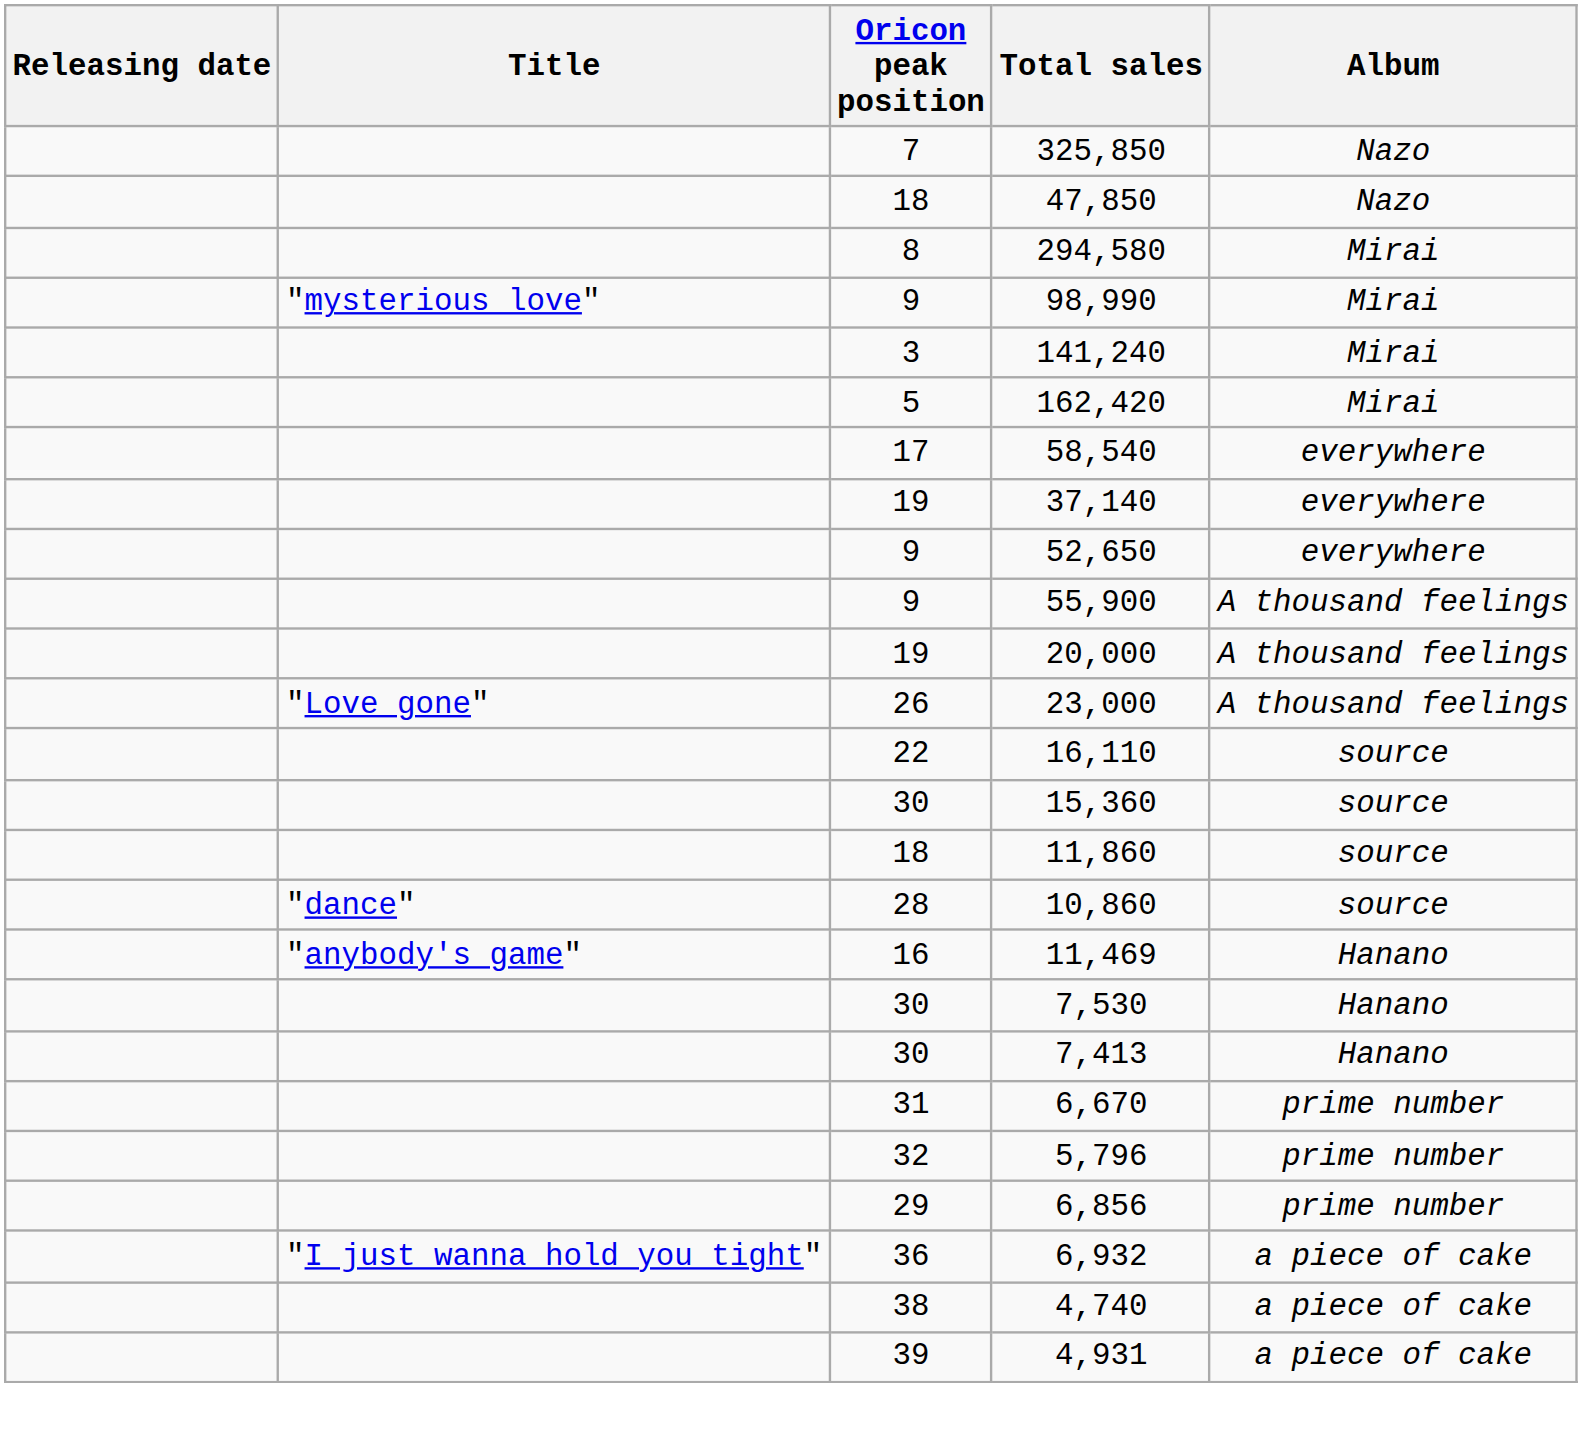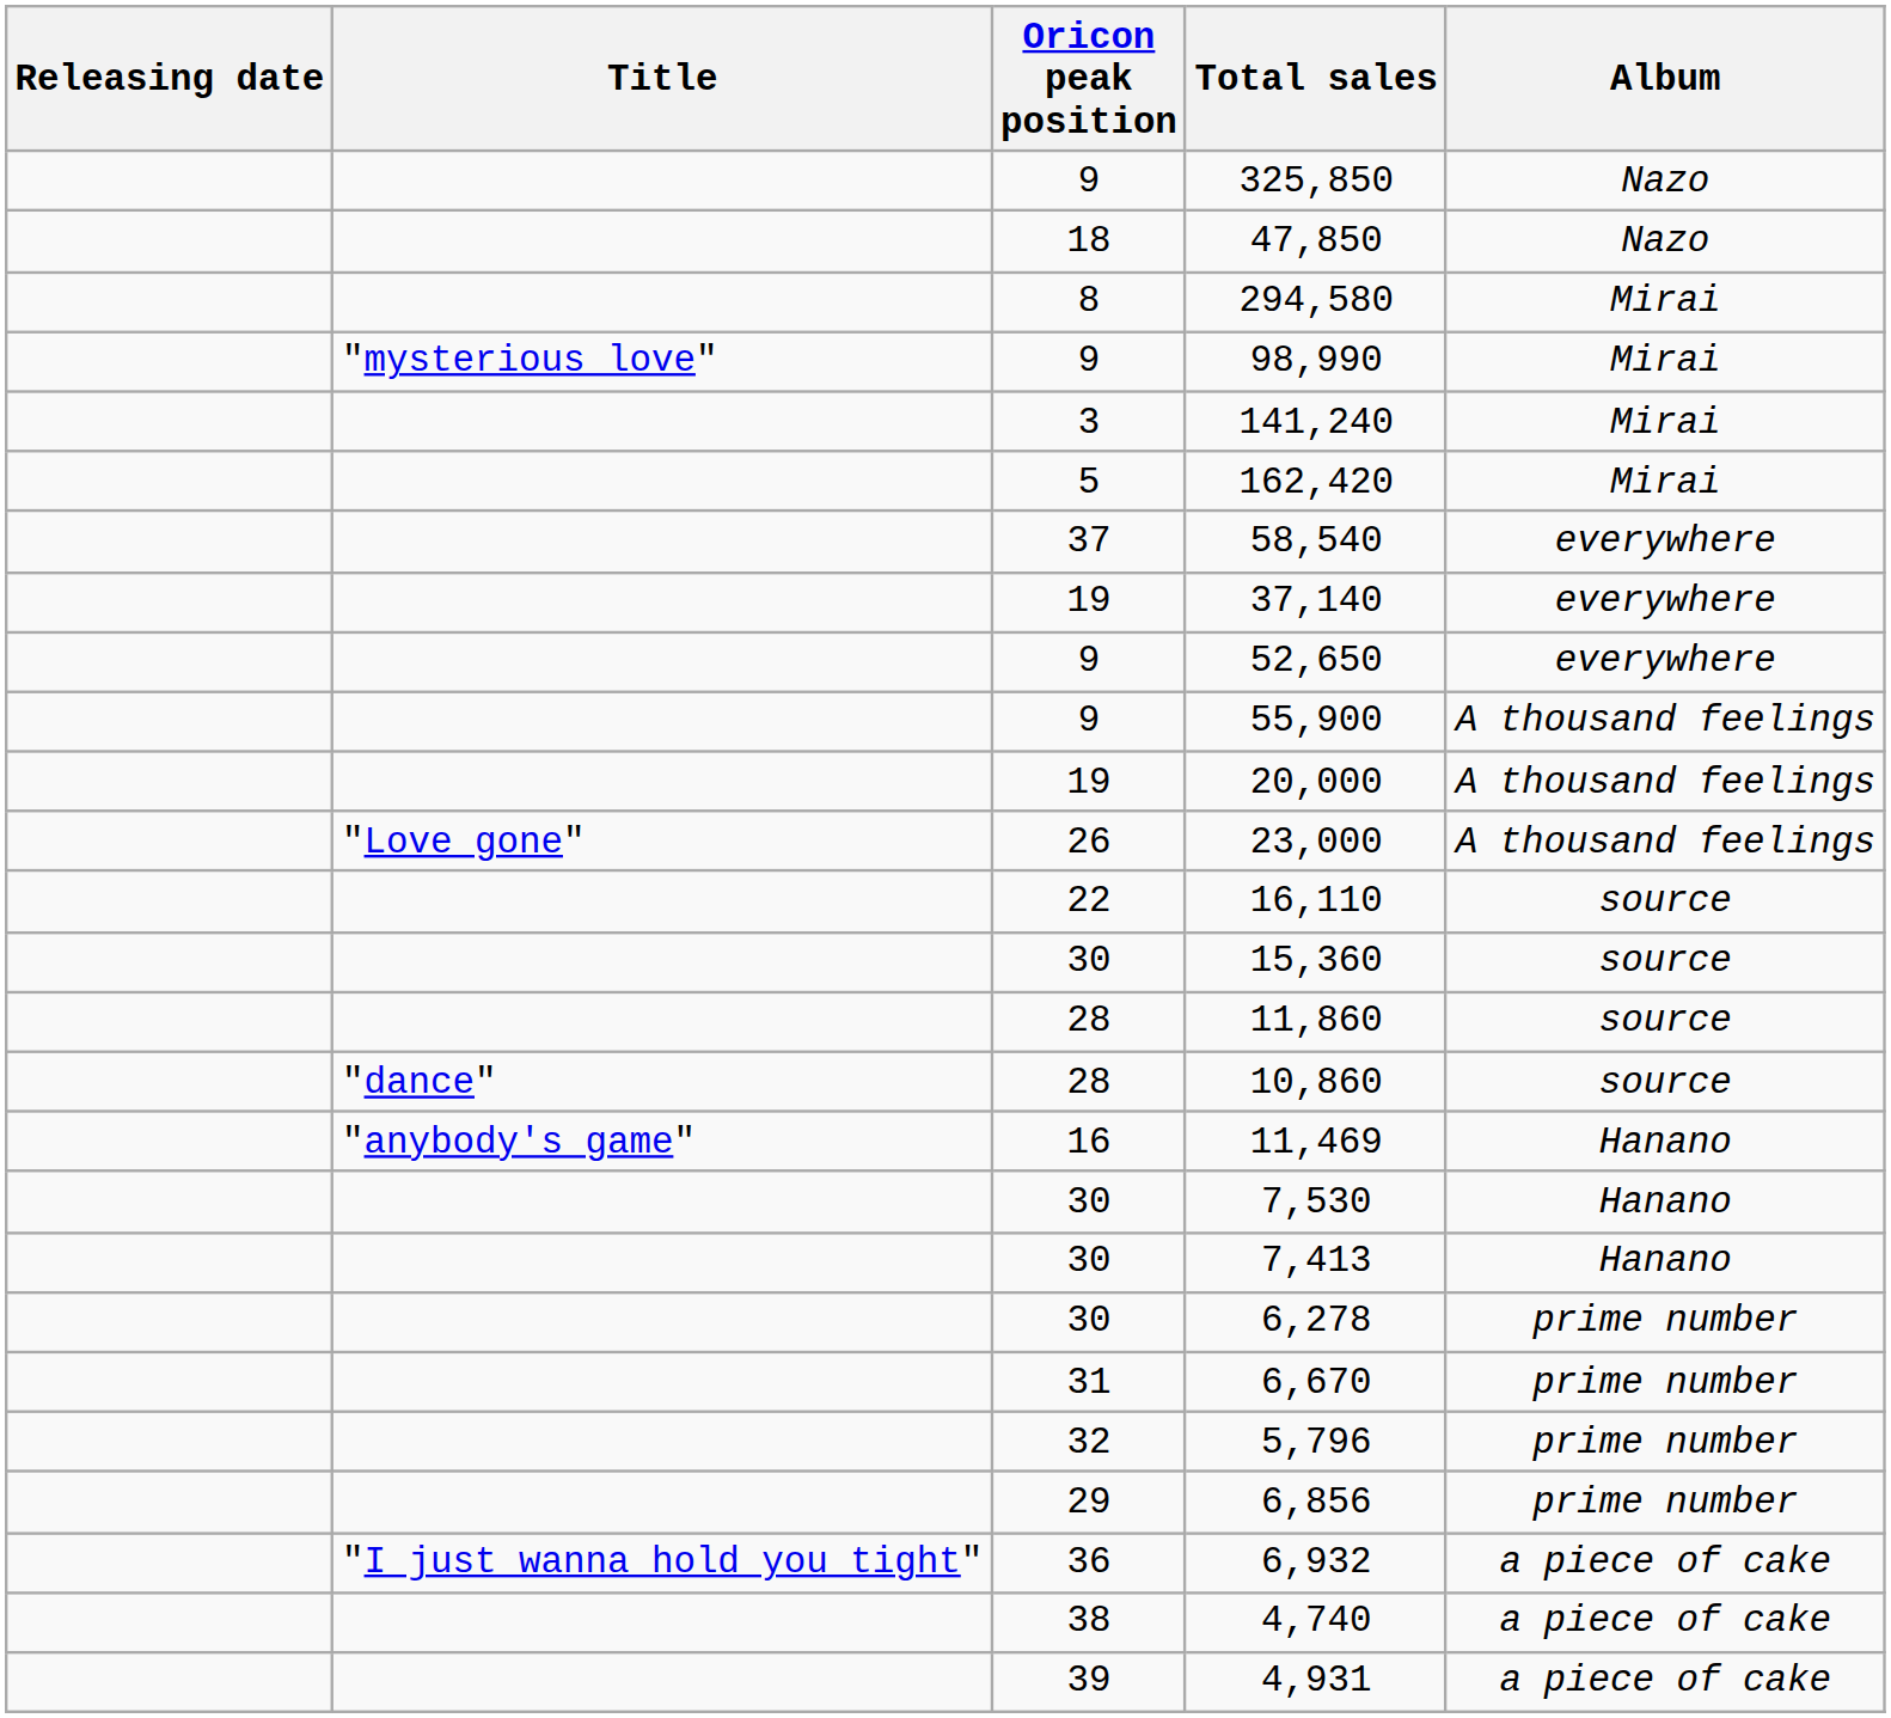 <table class="wikitable plainrowheaders" style="text-align:center">
 <tr>
 <th>Releasing date</th>
 <th>Title</th>
 <th><a href='#'>Oricon</a><br>peak<br>position</th>
 <th>Total sales</th>
 <th>Album</th>
 </tr>
 <tr>
 <td></td>
 <td align=left></td>
-<td>7</td>
+<td>9</td>
 <td>325,850</td>
 <td><em>Nazo</em></td>
 </tr>
 <tr>
 <td></td>
 <td align=left></td>
 <td>18</td>
 <td>47,850</td>
 <td><em>Nazo</em></td>
 </tr>
 <tr>
 <td></td>
 <td align=left></td>
 <td>8</td>
 <td>294,580</td>
 <td><em>Mirai</em></td>
 </tr>
 <tr>
 <td></td>
 <td align=left>"<a href='#'>mysterious love</a>"</td>
 <td>9</td>
 <td>98,990</td>
 <td><em>Mirai</em></td>
 </tr>
 <tr>
 <td></td>
 <td align=left></td>
 <td>3</td>
 <td>141,240</td>
 <td><em>Mirai</em></td>
 </tr>
 <tr>
 <td></td>
 <td align=left></td>
 <td>5</td>
 <td>162,420</td>
 <td><em>Mirai</em></td>
 </tr>
 <tr>
 <td></td>
 <td align=left></td>
-<td>17</td>
+<td>37</td>
 <td>58,540</td>
 <td><em>everywhere</em></td>
 </tr>
 <tr>
 <td></td>
 <td align=left></td>
 <td>19</td>
 <td>37,140</td>
 <td><em>everywhere</em></td>
 </tr>
 <tr>
 <td></td>
 <td align=left></td>
 <td>9</td>
 <td>52,650</td>
 <td><em>everywhere</em></td>
 </tr>
 <tr>
 <td></td>
 <td align=left></td>
 <td>9</td>
 <td>55,900</td>
 <td><em>A thousand feelings</em></td>
 </tr>
 <tr>
 <td></td>
 <td align=left></td>
 <td>19</td>
 <td>20,000</td>
 <td><em>A thousand feelings</em></td>
 </tr>
 <tr>
 <td></td>
 <td align=left>"<a href='#'>Love gone</a>"</td>
 <td>26</td>
 <td>23,000</td>
 <td><em>A thousand feelings</em></td>
 </tr>
 <tr>
 <td></td>
 <td align=left></td>
 <td>22</td>
 <td>16,110</td>
 <td><em>source</em></td>
 </tr>
 <tr>
 <td></td>
 <td align=left></td>
 <td>30</td>
 <td>15,360</td>
 <td><em>source</em></td>
 </tr>
 <tr>
 <td></td>
 <td align=left></td>
-<td>18</td>
+<td>28</td>
 <td>11,860</td>
 <td><em>source</em></td>
 </tr>
 <tr>
 <td></td>
 <td align=left>"<a href='#'>dance</a>"</td>
 <td>28</td>
 <td>10,860</td>
 <td><em>source</em></td>
 </tr>
 <tr>
 <td></td>
 <td align=left>"<a href='#'>anybody's game</a>"</td>
 <td>16</td>
 <td>11,469</td>
 <td><em>Hanano</em></td>
 </tr>
 <tr>
 <td></td>
 <td align=left></td>
 <td>30</td>
 <td>7,530</td>
 <td><em>Hanano</em></td>
 </tr>
 <tr>
 <td></td>
 <td align=left></td>
 <td>30</td>
 <td>7,413</td>
 <td><em>Hanano</em></td>
+</tr>
+<tr>
+<td></td>
+<td align=left></td>
+<td>30</td>
+<td>6,278</td>
+<td><em>prime number</em></td>
 </tr>
 <tr>
 <td></td>
 <td align=left></td>
 <td>31</td>
 <td>6,670</td>
 <td><em>prime number</em></td>
 </tr>
 <tr>
 <td></td>
 <td align=left></td>
 <td>32</td>
 <td>5,796</td>
 <td><em>prime number</em></td>
 </tr>
 <tr>
 <td></td>
 <td align=left></td>
 <td>29</td>
 <td>6,856</td>
 <td><em>prime number</em></td>
 </tr>
 <tr>
 <td></td>
 <td align=left>"<a href='#'>I just wanna hold you tight</a>"</td>
 <td>36</td>
 <td>6,932</td>
 <td><em>a piece of cake</em></td>
 </tr>
 <tr>
 <td></td>
 <td align=left></td>
 <td>38</td>
 <td>4,740</td>
 <td><em>a piece of cake</em></td>
 </tr>
 <tr>
 <td></td>
 <td align=left></td>
 <td>39</td>
 <td>4,931</td>
 <td><em>a piece of cake</em></td>
 </tr>
 <tr>
 </tr>
 </table>
